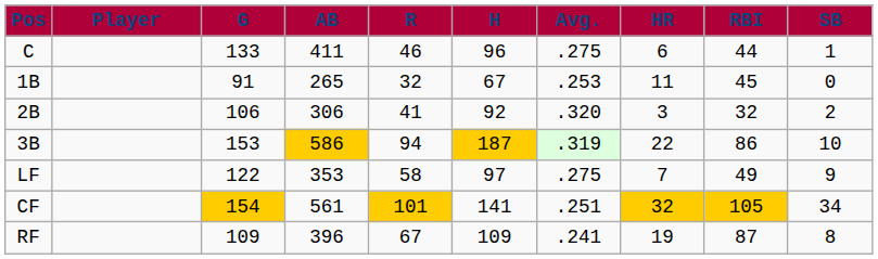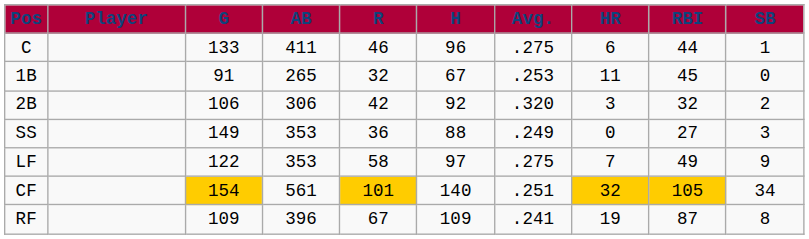 <table class="wikitable sortable">
 <tr>
 <th style="background:#af0039;color:#0f437c;" width="5%">Pos</th>
 <th style="background:#af0039;color:#0f437c;" width="16%">Player</th>
 <th style="background:#af0039;color:#0f437c;" width="9%">G</th>
 <th style="background:#af0039;color:#0f437c;" width="9%">AB</th>
 <th style="background:#af0039;color:#0f437c;" width="9%">R</th>
 <th style="background:#af0039;color:#0f437c;" width="9%">H</th>
 <th style="background:#af0039;color:#0f437c;" width="9%">Avg.</th>
 <th style="background:#af0039;color:#0f437c;" width="9%">HR</th>
 <th style="background:#af0039;color:#0f437c;" width="9%">RBI</th>
 <th style="background:#af0039;color:#0f437c;" width="9%">SB</th>
 </tr>
 <tr align="center">
 <td>C</td>
 <td></td>
 <td>133</td>
 <td>411</td>
 <td>46</td>
 <td>96</td>
 <td>.275</td>
 <td>6</td>
 <td>44</td>
 <td>1</td>
 </tr>
 <tr align="center">
 <td>1B</td>
 <td></td>
 <td>91</td>
 <td>265</td>
 <td>32</td>
 <td>67</td>
 <td>.253</td>
 <td>11</td>
 <td>45</td>
 <td>0</td>
 </tr>
 <tr align="center">
 <td>2B</td>
 <td></td>
 <td>106</td>
 <td>306</td>
-<td>41</td>
+<td>42</td>
 <td>92</td>
 <td>.320</td>
 <td>3</td>
 <td>32</td>
 <td>2</td>
 </tr>
 <tr align="center">
-<td>3B</td>
+<td>SS</td>
 <td></td>
-<td>153</td>
-<td bgcolor="#FFCC00">586</td>
-<td>94</td>
-<td bgcolor="#FFCC00">187</td>
-<td bgcolor="#DDFFDD">.319</td>
-<td>22</td>
-<td>86</td>
-<td>10</td>
+<td>149</td>
+<td>353</td>
+<td>36</td>
+<td>88</td>
+<td>.249</td>
+<td>0</td>
+<td>27</td>
+<td>3</td>
 </tr>
 <tr align="center">
 <td>LF</td>
 <td></td>
 <td>122</td>
 <td>353</td>
 <td>58</td>
 <td>97</td>
 <td>.275</td>
 <td>7</td>
 <td>49</td>
 <td>9</td>
 </tr>
 <tr align="center">
 <td>CF</td>
 <td></td>
 <td bgcolor="#FFCC00">154</td>
 <td>561</td>
 <td bgcolor="#FFCC00">101</td>
-<td>141</td>
+<td>140</td>
 <td>.251</td>
 <td bgcolor="#FFCC00">32</td>
 <td bgcolor="#FFCC00">105</td>
 <td>34</td>
 </tr>
 <tr align="center">
 <td>RF</td>
 <td></td>
 <td>109</td>
 <td>396</td>
 <td>67</td>
 <td>109</td>
 <td>.241</td>
 <td>19</td>
 <td>87</td>
 <td>8</td>
 </tr>
 </table>
